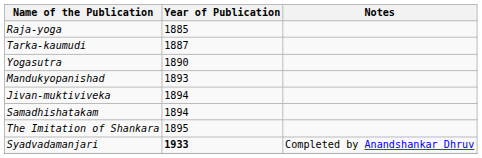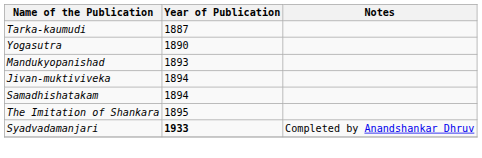 <table class="wikitable">
 <tr>
 <th>Name of the Publication</th>
 <th>Year of Publication</th>
 <th>Notes</th>
-</tr>
-<tr>
-<td><em>Raja-yoga</em></td>
-<td>1885</td>
-<td></td>
 </tr>
 <tr>
 <td><em>Tarka-kaumudi</em></td>
 <td>1887</td>
 <td></td>
 </tr>
 <tr>
 <td><em>Yogasutra</em></td>
 <td>1890</td>
 <td></td>
 </tr>
 <tr>
 <td><em>Mandukyopanishad</em></td>
 <td>1893</td>
 <td></td>
 </tr>
 <tr>
 <td><em>Jivan-muktiviveka</em></td>
 <td>1894</td>
 <td></td>
 </tr>
 <tr>
 <td><em>Samadhishatakam</em></td>
 <td>1894</td>
 <td></td>
 </tr>
 <tr>
 <td><em>The Imitation of Shankara</em></td>
 <td>1895</td>
 <td></td>
 </tr>
 <tr>
 <td><em>Syadvadamanjari</em></td>
 <td><strong>1933</strong></td>
 <td>Completed by <a href='#'>Anandshankar Dhruv</a></td>
 </tr>
 <tr>
 </tr>
 </table>
